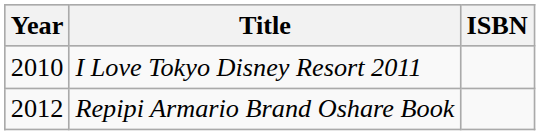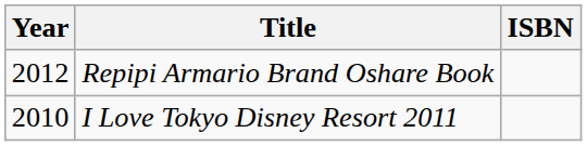 <table class="wikitable">
 <tr>
 <th>Year</th>
 <th>Title</th>
 <th>ISBN</th>
 </tr>
 <tr>
+<td>2012</td>
+<td><em>Repipi Armario Brand Oshare Book</em></td>
+<td></td>
+</tr>
+<tr>
 <td>2010</td>
 <td><em>I Love Tokyo Disney Resort 2011</em></td>
 <td></td>
 </tr>
-<tr>
-<td>2012</td>
-<td><em>Repipi Armario Brand Oshare Book</em></td>
-<td></td>
-</tr>
 </table>
